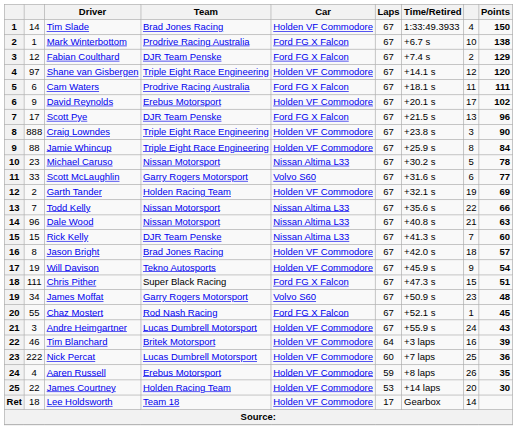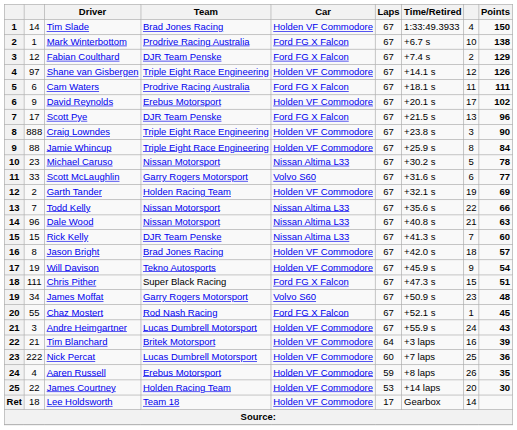 <table class="wikitable" style="font-size: 90%">
 <tr>
 <th></th>
 <th></th>
 <th>Driver</th>
 <th>Team</th>
 <th>Car</th>
 <th>Laps</th>
 <th>Time/Retired</th>
 <th></th>
 <th>Points</th>
 </tr>
 <tr>
 <th>1</th>
 <td align="center">14</td>
 <td> <a href='#'>Tim Slade</a></td>
 <td><a href='#'>Brad Jones Racing</a></td>
 <td><a href='#'>Holden VF Commodore</a></td>
 <td align="center">67</td>
 <td>1:33:49.3933</td>
 <td align="center">4</td>
 <td align="right"><strong>150</strong></td>
 </tr>
 <tr>
 <th>2</th>
 <td align="center">1</td>
 <td> <a href='#'>Mark Winterbottom</a></td>
 <td><a href='#'>Prodrive Racing Australia</a></td>
 <td><a href='#'>Ford FG X Falcon</a></td>
 <td align="center">67</td>
 <td>+6.7 s</td>
 <td align="center">10</td>
 <td align="right"><strong>138</strong></td>
 </tr>
 <tr>
 <th>3</th>
 <td align="center">12</td>
 <td> <a href='#'>Fabian Coulthard</a></td>
 <td><a href='#'>DJR Team Penske</a></td>
 <td><a href='#'>Ford FG X Falcon</a></td>
 <td align="center">67</td>
 <td>+7.4 s</td>
 <td align="center">2</td>
 <td align="right"><strong>129</strong></td>
 </tr>
 <tr>
 <th>4</th>
 <td align="center">97</td>
 <td> <a href='#'>Shane van Gisbergen</a></td>
 <td><a href='#'>Triple Eight Race Engineering</a></td>
 <td><a href='#'>Holden VF Commodore</a></td>
 <td align="center">67</td>
 <td>+14.1 s</td>
 <td align="center">12</td>
-<td align="right"><strong>120</strong></td>
+<td align="right"><strong>126</strong></td>
 </tr>
 <tr>
 <th>5</th>
 <td align="center">6</td>
 <td> <a href='#'>Cam Waters</a></td>
 <td><a href='#'>Prodrive Racing Australia</a></td>
 <td><a href='#'>Ford FG X Falcon</a></td>
 <td align="center">67</td>
 <td>+18.1 s</td>
 <td align="center">11</td>
 <td align="right"><strong>111</strong></td>
 </tr>
 <tr>
 <th>6</th>
 <td align="center">9</td>
 <td> <a href='#'>David Reynolds</a></td>
 <td><a href='#'>Erebus Motorsport</a></td>
 <td><a href='#'>Holden VF Commodore</a></td>
 <td align="center">67</td>
 <td>+20.1 s</td>
 <td align="center">17</td>
 <td align="right"><strong>102</strong></td>
 </tr>
 <tr>
 <th>7</th>
 <td align="center">17</td>
 <td> <a href='#'>Scott Pye</a></td>
 <td><a href='#'>DJR Team Penske</a></td>
 <td><a href='#'>Ford FG X Falcon</a></td>
 <td align="center">67</td>
 <td>+21.5 s</td>
 <td align="center">13</td>
 <td align="right"><strong>96</strong></td>
 </tr>
 <tr>
 <th>8</th>
 <td align="center">888</td>
 <td> <a href='#'>Craig Lowndes</a></td>
 <td><a href='#'>Triple Eight Race Engineering</a></td>
 <td><a href='#'>Holden VF Commodore</a></td>
 <td align="center">67</td>
 <td>+23.8 s</td>
 <td align="center">3</td>
 <td align="right"><strong>90</strong></td>
 </tr>
 <tr>
 <th>9</th>
 <td align="center">88</td>
 <td> <a href='#'>Jamie Whincup</a></td>
 <td><a href='#'>Triple Eight Race Engineering</a></td>
 <td><a href='#'>Holden VF Commodore</a></td>
 <td align="center">67</td>
 <td>+25.9 s</td>
 <td align="center">8</td>
 <td align="right"><strong>84</strong></td>
 </tr>
 <tr>
 <th>10</th>
 <td align="center">23</td>
 <td> <a href='#'>Michael Caruso</a></td>
 <td><a href='#'>Nissan Motorsport</a></td>
 <td><a href='#'>Nissan Altima L33</a></td>
 <td align="center">67</td>
 <td>+30.2 s</td>
 <td align="center">5</td>
 <td align="right"><strong>78</strong></td>
 </tr>
 <tr>
 <th>11</th>
 <td align="center">33</td>
 <td> <a href='#'>Scott McLaughlin</a></td>
 <td><a href='#'>Garry Rogers Motorsport</a></td>
 <td><a href='#'>Volvo S60</a></td>
 <td align="center">67</td>
 <td>+31.6 s</td>
 <td align="center">6</td>
 <td align="right"><strong>77</strong></td>
 </tr>
 <tr>
 <th>12</th>
 <td align="center">2</td>
 <td> <a href='#'>Garth Tander</a></td>
 <td><a href='#'>Holden Racing Team</a></td>
 <td><a href='#'>Holden VF Commodore</a></td>
 <td align="center">67</td>
 <td>+32.1 s</td>
 <td align="center">19</td>
 <td align="right"><strong>69</strong></td>
 </tr>
 <tr>
 <th>13</th>
 <td align="center">7</td>
 <td> <a href='#'>Todd Kelly</a></td>
 <td><a href='#'>Nissan Motorsport</a></td>
 <td><a href='#'>Nissan Altima L33</a></td>
 <td align="center">67</td>
 <td>+35.6 s</td>
 <td align="center">22</td>
 <td align="right"><strong>66</strong></td>
 </tr>
 <tr>
 <th>14</th>
 <td align="center">96</td>
 <td> <a href='#'>Dale Wood</a></td>
 <td><a href='#'>Nissan Motorsport</a></td>
 <td><a href='#'>Nissan Altima L33</a></td>
 <td align="center">67</td>
 <td>+40.8 s</td>
 <td align="center">21</td>
 <td align="right"><strong>63</strong></td>
 </tr>
 <tr>
 <th>15</th>
 <td align="center">15</td>
 <td> <a href='#'>Rick Kelly</a></td>
 <td><a href='#'>DJR Team Penske</a></td>
 <td><a href='#'>Nissan Altima L33</a></td>
 <td align="center">67</td>
 <td>+41.3 s</td>
 <td align="center">7</td>
 <td align="right"><strong>60</strong></td>
 </tr>
 <tr>
 <th>16</th>
 <td align="center">8</td>
 <td> <a href='#'>Jason Bright</a></td>
 <td><a href='#'>Brad Jones Racing</a></td>
 <td><a href='#'>Holden VF Commodore</a></td>
 <td align="center">67</td>
 <td>+42.0 s</td>
 <td align="center">18</td>
 <td align="right"><strong>57</strong></td>
 </tr>
 <tr>
 <th>17</th>
 <td align="center">19</td>
 <td> <a href='#'>Will Davison</a></td>
 <td><a href='#'>Tekno Autosports</a></td>
 <td><a href='#'>Holden VF Commodore</a></td>
 <td align="center">67</td>
 <td>+45.9 s</td>
 <td align="center">9</td>
 <td align="right"><strong>54</strong></td>
 </tr>
 <tr>
 <th>18</th>
 <td align="center">111</td>
 <td> <a href='#'>Chris Pither</a></td>
 <td>Super Black Racing</td>
 <td><a href='#'>Ford FG X Falcon</a></td>
 <td align="center">67</td>
 <td>+47.3 s</td>
 <td align="center">15</td>
 <td align="right"><strong>51</strong></td>
 </tr>
 <tr>
 <th>19</th>
 <td align="center">34</td>
 <td> <a href='#'>James Moffat</a></td>
 <td><a href='#'>Garry Rogers Motorsport</a></td>
 <td><a href='#'>Volvo S60</a></td>
 <td align="center">67</td>
 <td>+50.9 s</td>
 <td align="center">23</td>
 <td align="right"><strong>48</strong></td>
 </tr>
 <tr>
 <th>20</th>
 <td align="center">55</td>
 <td> <a href='#'>Chaz Mostert</a></td>
 <td><a href='#'>Rod Nash Racing</a></td>
 <td><a href='#'>Ford FG X Falcon</a></td>
 <td align="center">67</td>
 <td>+52.1 s</td>
 <td align="center">1</td>
 <td align="right"><strong>45</strong></td>
 </tr>
 <tr>
 <th>21</th>
 <td align="center">3</td>
 <td> <a href='#'>Andre Heimgartner</a></td>
 <td><a href='#'>Lucas Dumbrell Motorsport</a></td>
 <td><a href='#'>Holden VF Commodore</a></td>
 <td align="center">67</td>
 <td>+55.9 s</td>
 <td align="center">24</td>
 <td align="right"><strong>43</strong></td>
 </tr>
 <tr>
 <th>22</th>
-<td align="center">46</td>
+<td align="center">21</td>
 <td> <a href='#'>Tim Blanchard</a></td>
 <td><a href='#'>Britek Motorsport</a></td>
 <td><a href='#'>Holden VF Commodore</a></td>
 <td align="center">64</td>
 <td>+3 laps</td>
 <td align="center">16</td>
 <td align="right"><strong>39</strong></td>
 </tr>
 <tr>
 <th>23</th>
 <td align="center">222</td>
 <td> <a href='#'>Nick Percat</a></td>
 <td><a href='#'>Lucas Dumbrell Motorsport</a></td>
 <td><a href='#'>Holden VF Commodore</a></td>
 <td align="center">60</td>
 <td>+7 laps</td>
 <td align="center">25</td>
 <td align="right"><strong>36</strong></td>
 </tr>
 <tr>
 <th>24</th>
 <td align="center">4</td>
 <td> <a href='#'>Aaren Russell</a></td>
 <td><a href='#'>Erebus Motorsport</a></td>
 <td><a href='#'>Holden VF Commodore</a></td>
 <td align="center">59</td>
 <td>+8 laps</td>
 <td align="center">26</td>
 <td align="right"><strong>35</strong></td>
 </tr>
 <tr>
 <th>25</th>
 <td align="center">22</td>
 <td> <a href='#'>James Courtney</a></td>
 <td><a href='#'>Holden Racing Team</a></td>
 <td><a href='#'>Holden VF Commodore</a></td>
 <td align="center">53</td>
 <td>+14 laps</td>
 <td align="center">20</td>
 <td align="right"><strong>30</strong></td>
 </tr>
 <tr>
 <th>Ret</th>
 <td align="center">18</td>
 <td> <a href='#'>Lee Holdsworth</a></td>
 <td><a href='#'>Team 18</a></td>
 <td><a href='#'>Holden VF Commodore</a></td>
 <td align="center">17</td>
 <td>Gearbox</td>
 <td align="center">14</td>
 <td></td>
 </tr>
 <tr>
 <th colspan="9">Source:</th>
 </tr>
 <tr>
 </tr>
 </table>
